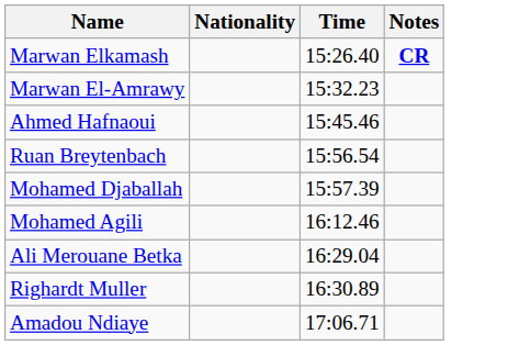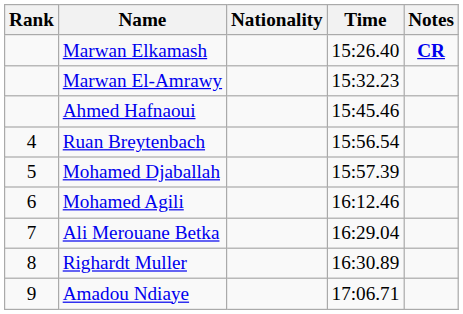 <table class="wikitable sortable" style="text-align:center">
 <tr>
+<th>Rank</th>
 <th>Name</th>
 <th>Nationality</th>
 <th>Time</th>
 <th>Notes</th>
 </tr>
 <tr>
+<td></td>
 <td align=left><a href='#'>Marwan Elkamash</a></td>
 <td align=left></td>
 <td>15:26.40</td>
 <td><strong><a href='#'>CR</a></strong></td>
 </tr>
 <tr>
+<td></td>
 <td align=left><a href='#'>Marwan El-Amrawy</a></td>
 <td align=left></td>
 <td>15:32.23</td>
 <td></td>
 </tr>
 <tr>
+<td></td>
 <td align=left><a href='#'>Ahmed Hafnaoui</a></td>
 <td align=left></td>
 <td>15:45.46</td>
 <td></td>
 </tr>
 <tr>
+<td>4</td>
 <td align=left><a href='#'>Ruan Breytenbach</a></td>
 <td align=left></td>
 <td>15:56.54</td>
 <td></td>
 </tr>
 <tr>
+<td>5</td>
 <td align=left><a href='#'>Mohamed Djaballah</a></td>
 <td align=left></td>
 <td>15:57.39</td>
 <td></td>
 </tr>
 <tr>
+<td>6</td>
 <td align=left><a href='#'>Mohamed Agili</a></td>
 <td align=left></td>
 <td>16:12.46</td>
 <td></td>
 </tr>
 <tr>
+<td>7</td>
 <td align=left><a href='#'>Ali Merouane Betka</a></td>
 <td align=left></td>
 <td>16:29.04</td>
 <td></td>
 </tr>
 <tr>
+<td>8</td>
 <td align=left><a href='#'>Righardt Muller</a></td>
 <td align=left></td>
 <td>16:30.89</td>
 <td></td>
 </tr>
 <tr>
+<td>9</td>
 <td align=left><a href='#'>Amadou Ndiaye</a></td>
 <td align=left></td>
 <td>17:06.71</td>
 <td></td>
 </tr>
 </table>
